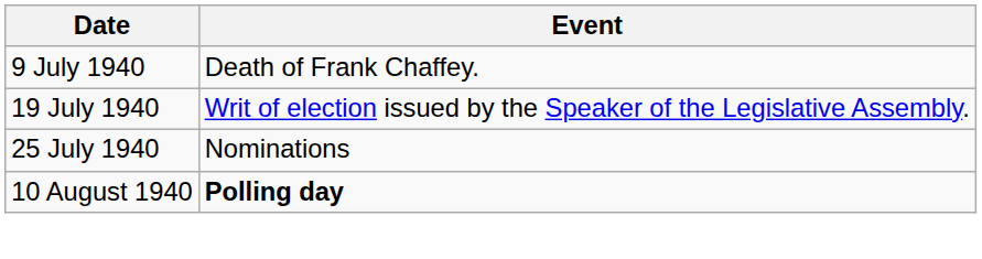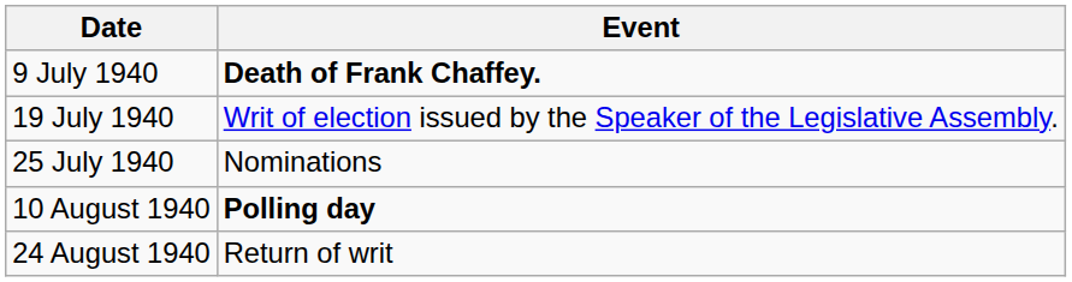 <table class="wikitable">
 <tr>
 <th>Date</th>
 <th>Event</th>
 </tr>
 <tr>
 <td>9 July 1940</td>
-<td>Death of Frank Chaffey.</td>
+<td><strong>Death of Frank Chaffey.</strong></td>
 </tr>
 <tr>
 <td>19 July 1940</td>
 <td><a href='#'>Writ of election</a> issued by the <a href='#'>Speaker of the Legislative Assembly</a>.</td>
 </tr>
 <tr>
 <td>25 July 1940</td>
 <td>Nominations</td>
 </tr>
 <tr>
 <td>10 August 1940</td>
 <td><strong>Polling day</strong></td>
 </tr>
+<tr>
+<td>24 August 1940</td>
+<td>Return of writ</td>
+</tr>
 </table>
